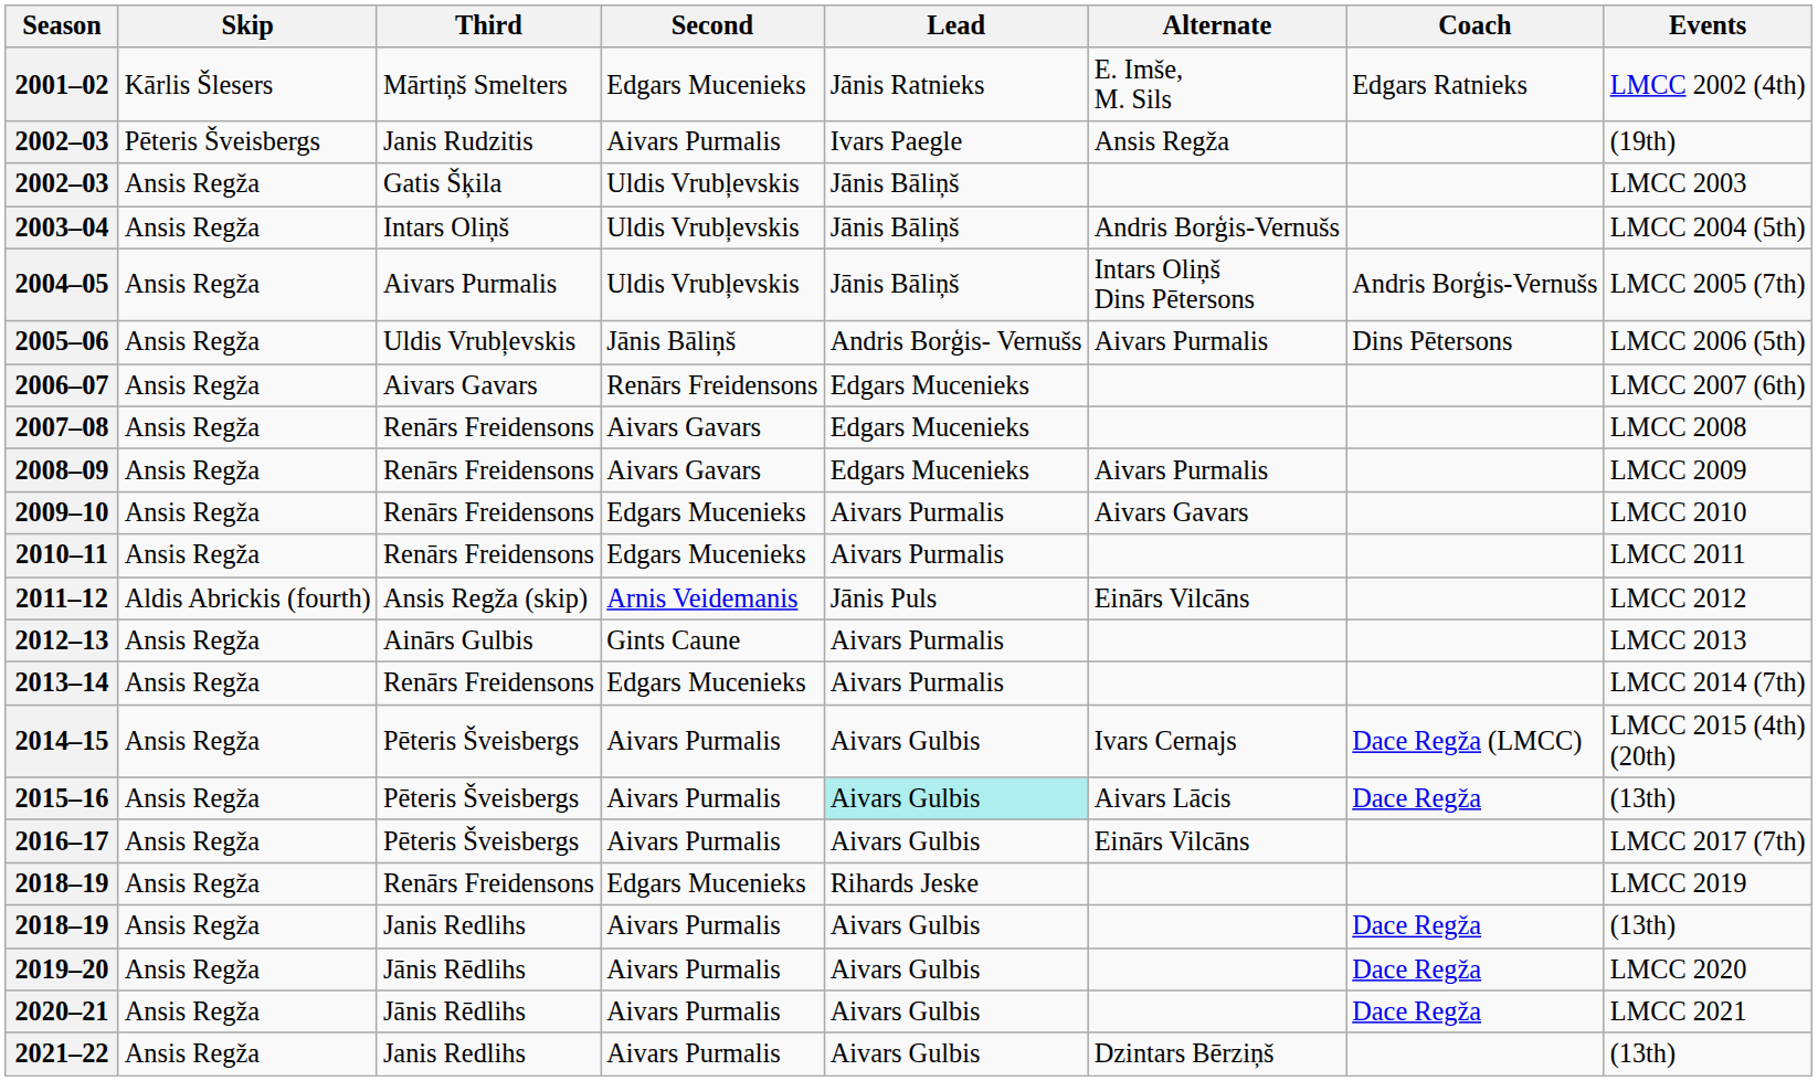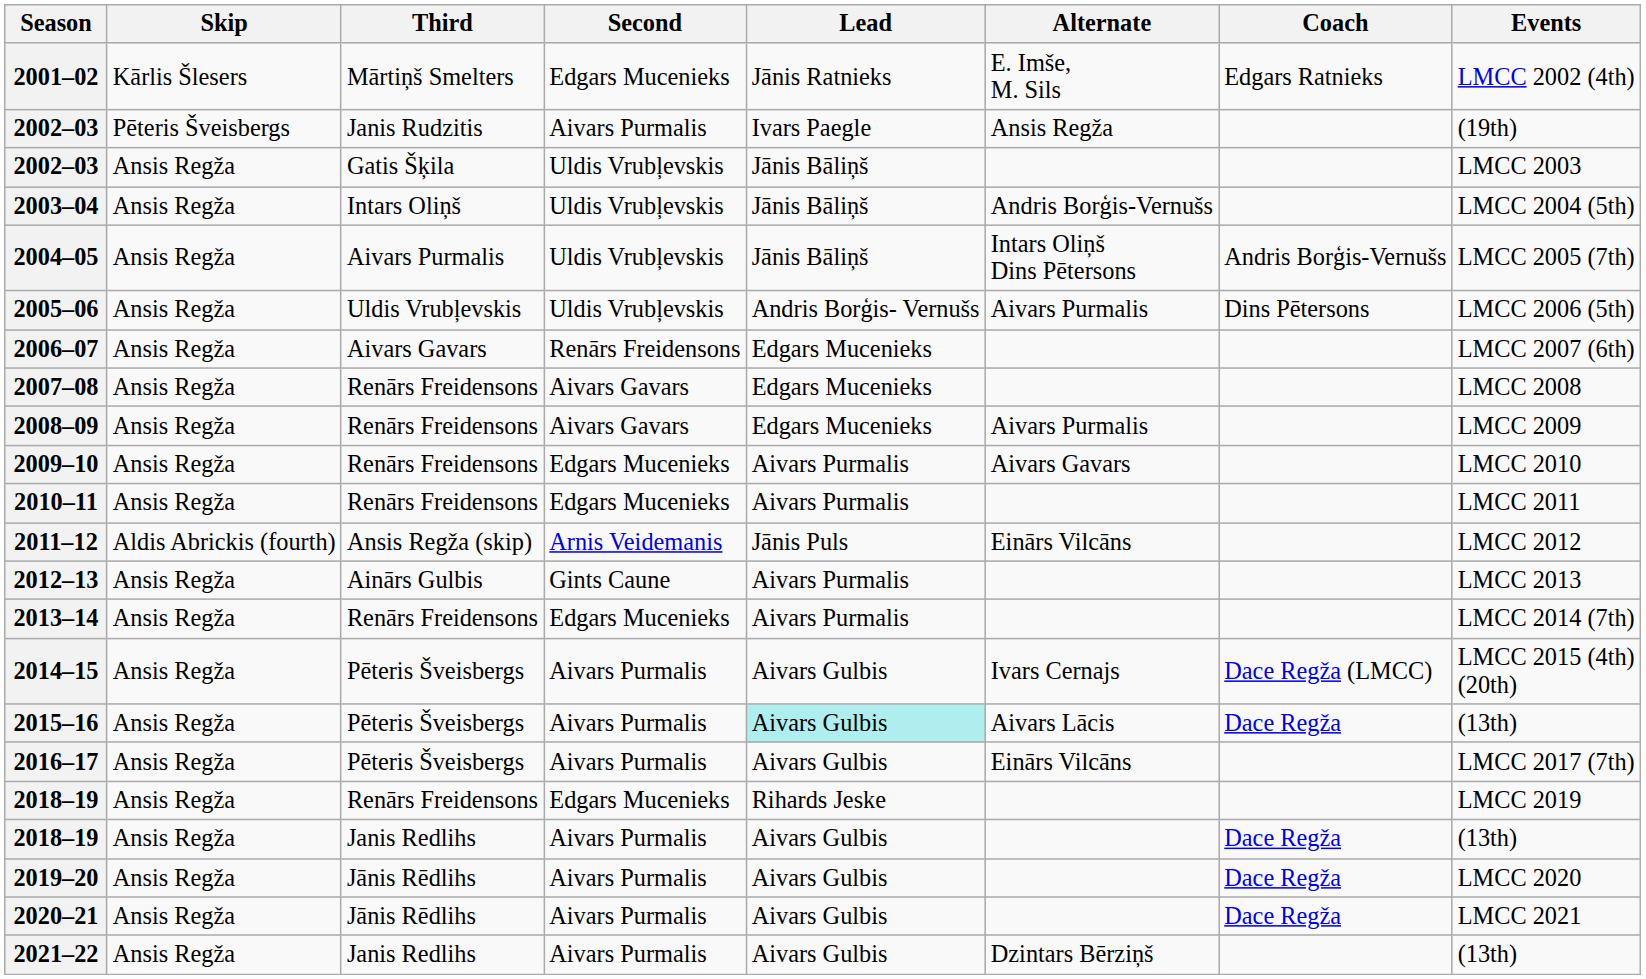 <table class="wikitable">
 <tr>
 <th scope="col" width=60>Season</th>
 <th scope="col">Skip</th>
 <th scope="col">Third</th>
 <th scope="col">Second</th>
 <th scope="col">Lead</th>
 <th scope="col">Alternate</th>
 <th scope="col">Coach</th>
 <th scope="col">Events</th>
 </tr>
 <tr>
 <th scope="row">2001–02</th>
 <td>Kārlis Šlesers</td>
 <td>Mārtiņš Smelters</td>
 <td>Edgars Mucenieks</td>
 <td>Jānis Ratnieks</td>
 <td>E. Imše,<br>M. Sils</td>
 <td>Edgars Ratnieks</td>
 <td><a href='#'>LMCC</a> 2002 (4th)</td>
 </tr>
 <tr>
 <th scope="row">2002–03</th>
 <td>Pēteris Šveisbergs</td>
 <td>Janis Rudzitis</td>
 <td>Aivars Purmalis</td>
 <td>Ivars Paegle</td>
 <td>Ansis Regža</td>
 <td></td>
 <td> (19th)</td>
 </tr>
 <tr>
 <th scope="row">2002–03</th>
 <td>Ansis Regža</td>
 <td>Gatis Šķila</td>
 <td>Uldis Vrubļevskis</td>
 <td>Jānis Bāliņš</td>
 <td></td>
 <td></td>
 <td>LMCC 2003 </td>
 </tr>
 <tr>
 <th scope="row">2003–04</th>
 <td>Ansis Regža</td>
 <td>Intars Oliņš</td>
 <td>Uldis Vrubļevskis</td>
 <td>Jānis Bāliņš</td>
 <td>Andris Borģis-Vernušs</td>
 <td></td>
 <td>LMCC 2004 (5th)</td>
 </tr>
 <tr>
 <th scope="row">2004–05</th>
 <td>Ansis Regža</td>
 <td>Aivars Purmalis</td>
 <td>Uldis Vrubļevskis</td>
 <td>Jānis Bāliņš</td>
 <td>Intars Oliņš<br>Dins Pētersons</td>
 <td>Andris Borģis-Vernušs</td>
 <td>LMCC 2005 (7th)</td>
 </tr>
 <tr>
 <th scope="row">2005–06</th>
 <td>Ansis Regža</td>
 <td>Uldis Vrubļevskis</td>
-<td>Jānis Bāliņš</td>
+<td>Uldis Vrubļevskis</td>
 <td>Аndris Borģis- Vernušs</td>
 <td>Aivars Purmalis</td>
 <td>Dins Pētersons</td>
 <td>LMCC 2006 (5th)</td>
 </tr>
 <tr>
 <th scope="row">2006–07</th>
 <td>Ansis Regža</td>
 <td>Aivars Gavars</td>
 <td>Renārs Freidensons</td>
 <td>Edgars Mucenieks</td>
 <td></td>
 <td></td>
 <td>LMCC 2007 (6th)</td>
 </tr>
 <tr>
 <th scope="row">2007–08</th>
 <td>Ansis Regža</td>
 <td>Renārs Freidensons</td>
 <td>Aivars Gavars</td>
 <td>Edgars Mucenieks</td>
 <td></td>
 <td></td>
 <td>LMCC 2008 </td>
 </tr>
 <tr>
 <th scope="row">2008–09</th>
 <td>Ansis Regža</td>
 <td>Renārs Freidensons</td>
 <td>Aivars Gavars</td>
 <td>Edgars Mucenieks</td>
 <td>Aivars Purmalis</td>
 <td></td>
 <td>LMCC 2009 </td>
 </tr>
 <tr>
 <th scope="row">2009–10</th>
 <td>Ansis Regža</td>
 <td>Renārs Freidensons</td>
 <td>Edgars Mucenieks</td>
 <td>Aivars Purmalis</td>
 <td>Aivars Gavars</td>
 <td></td>
 <td>LMCC 2010 </td>
 </tr>
 <tr>
 <th scope="row">2010–11</th>
 <td>Ansis Regža</td>
 <td>Renārs Freidensons</td>
 <td>Edgars Mucenieks</td>
 <td>Aivars Purmalis</td>
 <td></td>
 <td></td>
 <td>LMCC 2011 </td>
 </tr>
 <tr>
 <th scope="row">2011–12</th>
 <td>Aldis Abrickis (fourth)</td>
 <td>Ansis Regža (skip)</td>
 <td><a href='#'>Arnis Veidemanis</a></td>
 <td>Jānis Puls</td>
 <td>Einārs Vilcāns</td>
 <td></td>
 <td>LMCC 2012 </td>
 </tr>
 <tr>
 <th scope="row">2012–13</th>
 <td>Ansis Regža</td>
 <td>Ainārs Gulbis</td>
 <td>Gints Caune</td>
 <td>Aivars Purmalis</td>
 <td></td>
 <td></td>
 <td>LMCC 2013 </td>
 </tr>
 <tr>
 <th scope="row">2013–14</th>
 <td>Ansis Regža</td>
 <td>Renārs Freidensons</td>
 <td>Edgars Mucenieks</td>
 <td>Aivars Purmalis</td>
 <td></td>
 <td></td>
 <td>LMCC 2014 (7th)</td>
 </tr>
 <tr>
 <th scope="row">2014–15</th>
 <td>Ansis Regža</td>
 <td>Pēteris Šveisbergs</td>
 <td>Aivars Purmalis</td>
 <td>Aivars Gulbis</td>
 <td>Ivars Cernajs</td>
 <td><a href='#'>Dace Regža</a> (LMCC)</td>
 <td>LMCC 2015 (4th)<br> (20th)</td>
 </tr>
 <tr>
 <th scope="row">2015–16</th>
 <td>Ansis Regža</td>
 <td>Pēteris Šveisbergs</td>
 <td>Aivars Purmalis</td>
 <td style="background: paleturquoise;">Aivars Gulbis</td>
 <td>Aivars Lācis</td>
 <td><a href='#'>Dace Regža</a></td>
 <td> (13th)</td>
 </tr>
 <tr>
 <th scope="row">2016–17</th>
 <td>Ansis Regža</td>
 <td>Pēteris Šveisbergs</td>
 <td>Aivars Purmalis</td>
 <td>Aivars Gulbis</td>
 <td>Einārs Vilcāns</td>
 <td></td>
 <td>LMCC 2017 (7th)</td>
 </tr>
 <tr>
 <th scope="row">2018–19</th>
 <td>Ansis Regža</td>
 <td>Renārs Freidensons</td>
 <td>Edgars Mucenieks</td>
 <td>Rihards Jeske</td>
 <td></td>
 <td></td>
 <td>LMCC 2019 </td>
 </tr>
 <tr>
 <th scope="row">2018–19</th>
 <td>Ansis Regža</td>
 <td>Janis Redlihs</td>
 <td>Aivars Purmalis</td>
 <td>Aivars Gulbis</td>
 <td></td>
 <td><a href='#'>Dace Regža</a></td>
 <td> (13th)</td>
 </tr>
 <tr>
 <th scope="row">2019–20</th>
 <td>Ansis Regža</td>
 <td>Jānis Rēdlihs</td>
 <td>Aivars Purmalis</td>
 <td>Aivars Gulbis</td>
 <td></td>
 <td><a href='#'>Dace Regža</a></td>
 <td>LMCC 2020 </td>
 </tr>
 <tr>
 <th scope="row">2020–21</th>
 <td>Ansis Regža</td>
 <td>Jānis Rēdlihs</td>
 <td>Aivars Purmalis</td>
 <td>Aivars Gulbis</td>
 <td></td>
 <td><a href='#'>Dace Regža</a></td>
 <td>LMCC 2021 </td>
 </tr>
 <tr>
 <th scope="row">2021–22</th>
 <td>Ansis Regža</td>
 <td>Janis Redlihs</td>
 <td>Aivars Purmalis</td>
 <td>Aivars Gulbis</td>
 <td>Dzintars Bērziņš</td>
 <td></td>
 <td> (13th)</td>
 </tr>
 </table>
